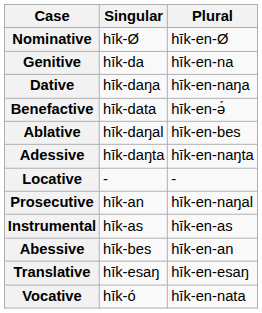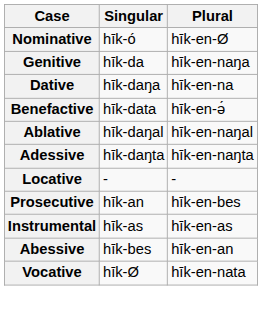 <table class="wikitable">
 <tr>
 <th>Case</th>
 <th>Singular</th>
 <th>Plural</th>
 </tr>
 <tr>
 <th>Nominative</th>
-<td>hīk-Ø</td>
+<td>hīk-ó</td>
 <td>hīk-en-Ø</td>
 </tr>
 <tr>
 <th>Genitive</th>
 <td>hīk-da</td>
-<td>hīk-en-na</td>
+<td>hīk-en-naŋa</td>
 </tr>
 <tr>
 <th>Dative</th>
 <td>hīk-daŋa</td>
-<td>hīk-en-naŋa</td>
+<td>hīk-en-na</td>
 </tr>
 <tr>
 <th>Benefactive</th>
 <td>hīk-data</td>
 <td>hīk-en-ə́</td>
 </tr>
 <tr>
 <th>Ablative</th>
 <td>hīk-daŋal</td>
-<td>hīk-en-bes</td>
+<td>hīk-en-naŋal</td>
 </tr>
 <tr>
 <th>Adessive</th>
 <td>hīk-daŋta</td>
 <td>hīk-en-naŋta</td>
 </tr>
 <tr>
 <th>Locative</th>
 <td>-</td>
 <td>-</td>
 </tr>
 <tr>
 <th>Prosecutive</th>
 <td>hīk-an</td>
-<td>hīk-en-naŋal</td>
+<td>hīk-en-bes</td>
 </tr>
 <tr>
 <th>Instrumental</th>
 <td>hīk-as</td>
 <td>hīk-en-as</td>
 </tr>
 <tr>
 <th>Abessive</th>
 <td>hīk-bes</td>
 <td>hīk-en-an</td>
 </tr>
 <tr>
-<th>Translative</th>
-<td>hīk-esaŋ</td>
-<td>hīk-en-esaŋ</td>
-</tr>
-<tr>
 <th>Vocative</th>
-<td>hīk-ó</td>
+<td>hīk-Ø</td>
 <td>hīk-en-nata</td>
 </tr>
 </table>
